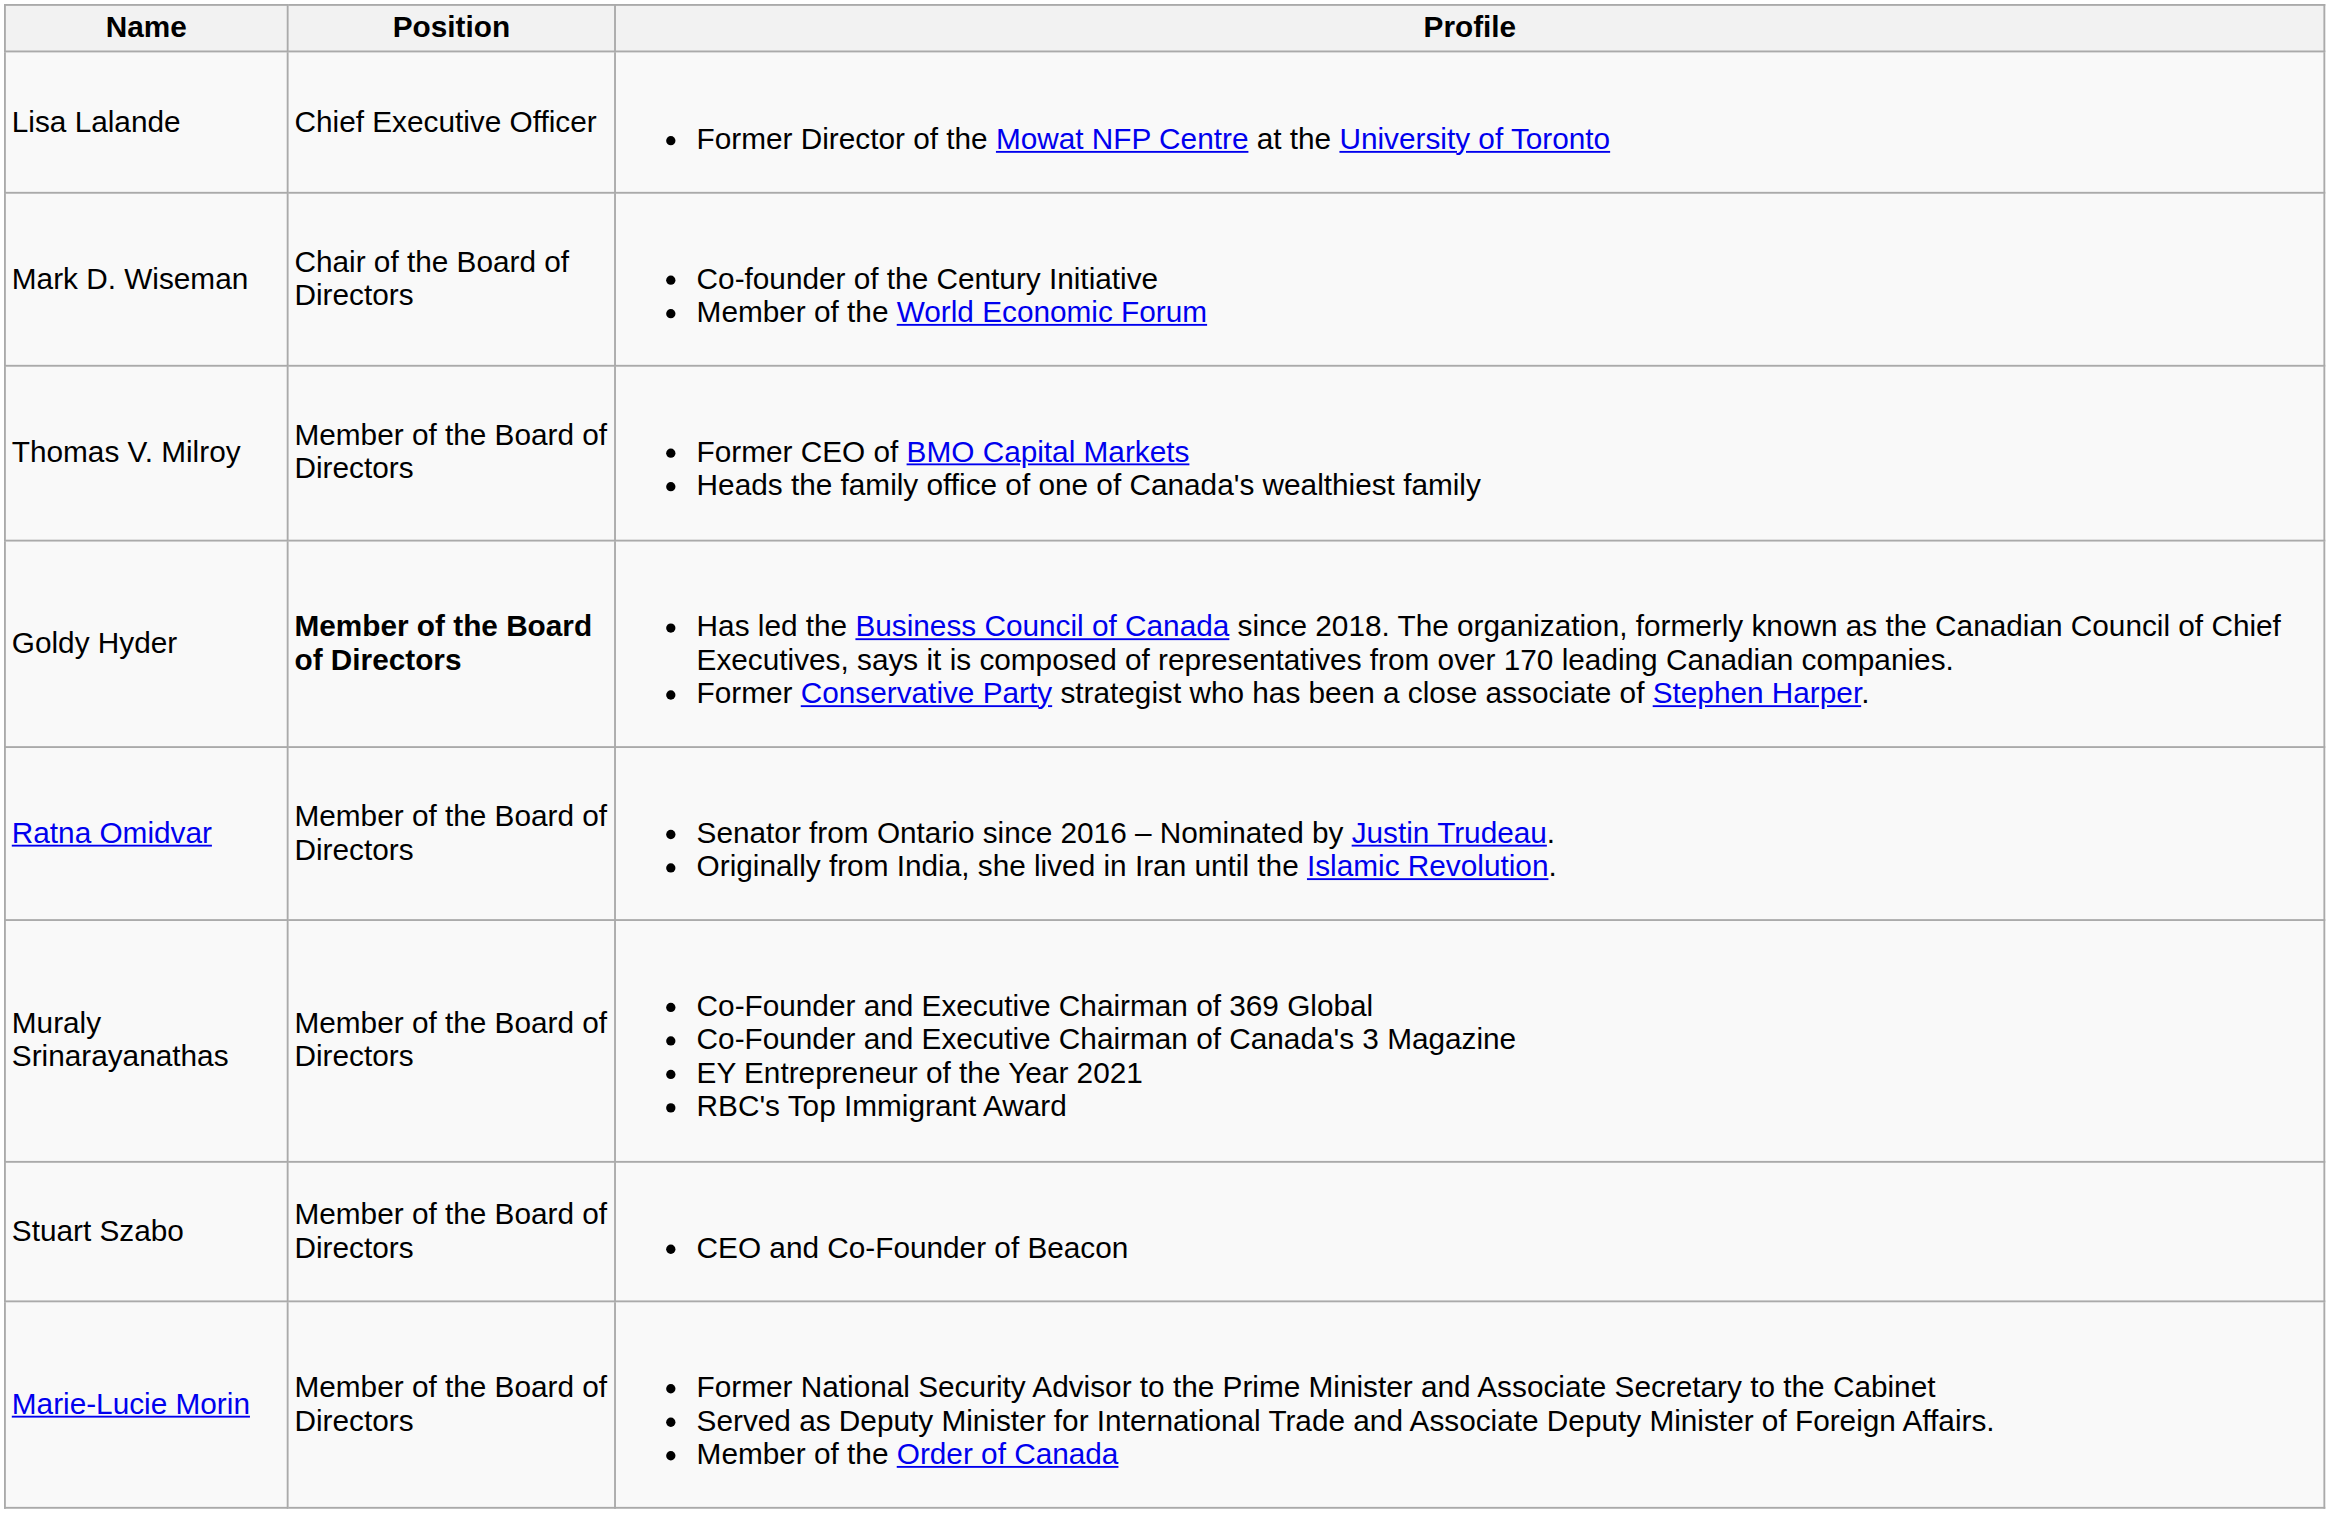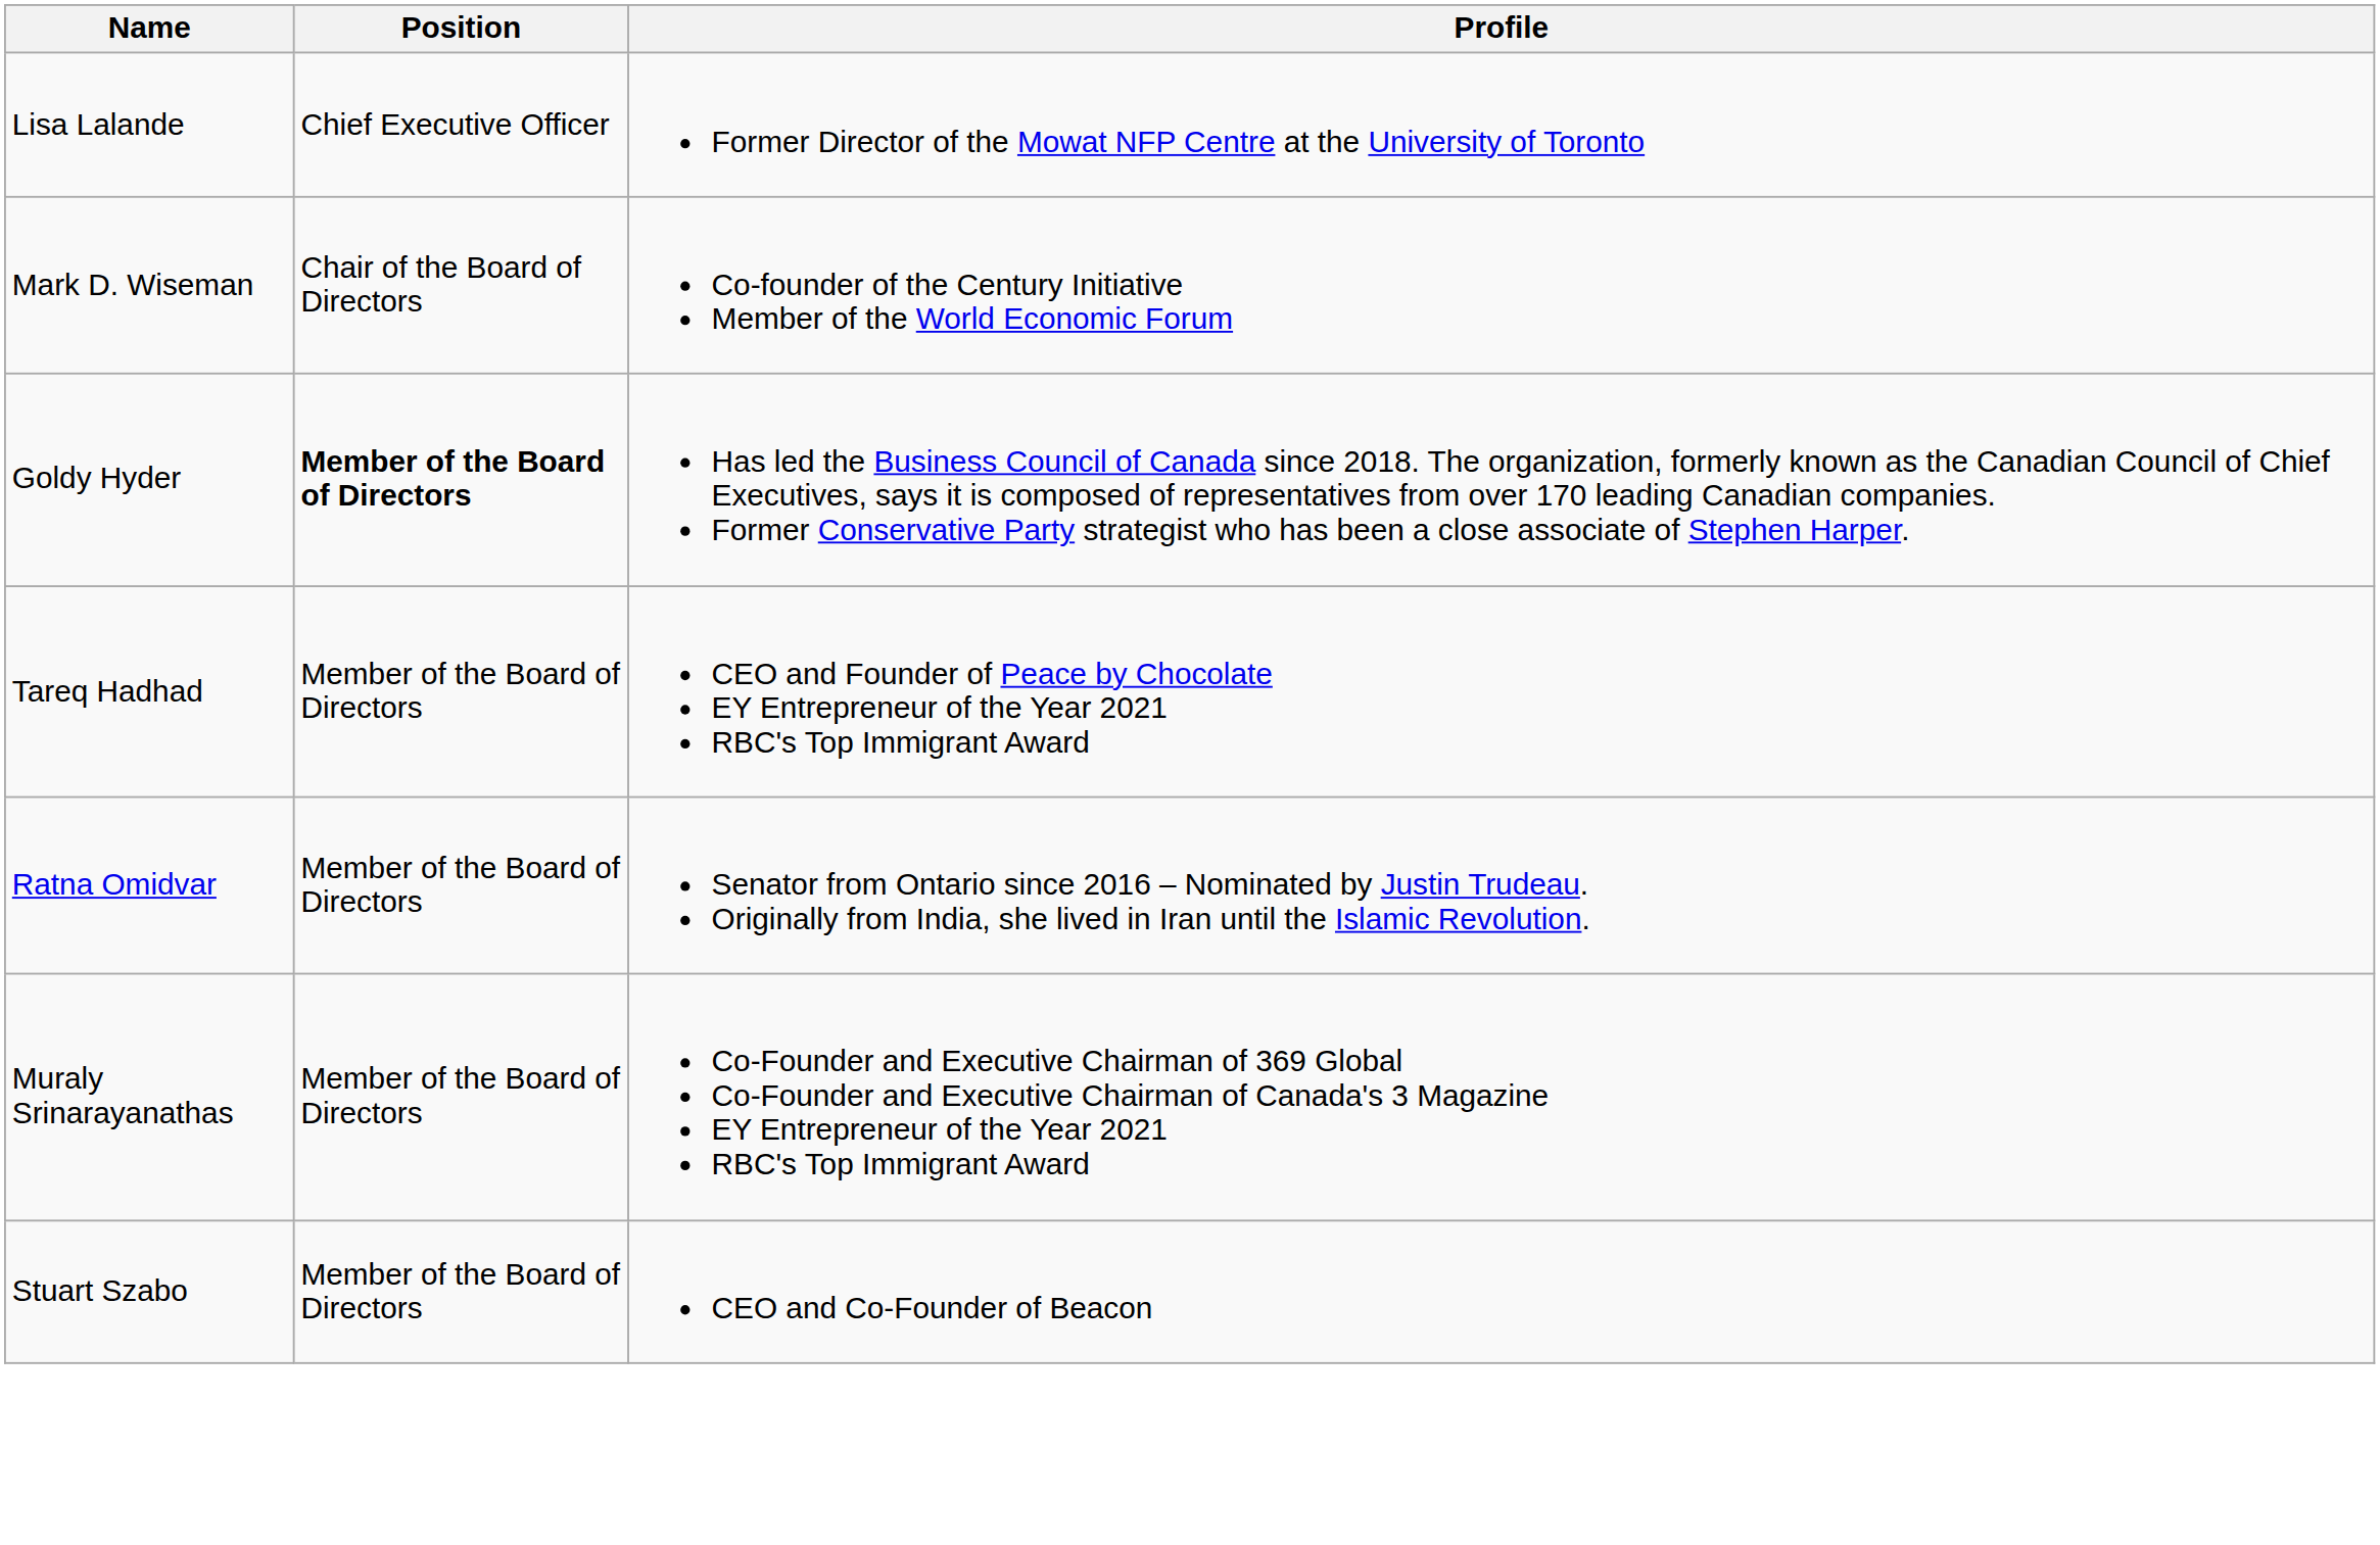 <table class="wikitable">
 <tr>
 <th>Name</th>
 <th>Position</th>
 <th>Profile</th>
 </tr>
 <tr>
 <td>Lisa Lalande</td>
 <td>Chief Executive Officer</td>
 <td><br><ul><li>Former Director of the <a href='#'>Mowat NFP Centre</a> at the <a href='#'>University of Toronto</a></li></ul></td>
 </tr>
 <tr>
 <td>Mark D. Wiseman</td>
 <td>Chair of the Board of Directors</td>
 <td><br><ul><li>Co-founder of the Century Initiative</li><li>Member of the <a href='#'>World Economic Forum</a></li></ul></td>
 </tr>
 <tr>
-<td>Thomas V. Milroy</td>
-<td>Member of the Board of Directors</td>
-<td><br><ul><li>Former CEO of <a href='#'>BMO Capital Markets</a></li><li>Heads the family office of one of Canada's wealthiest family</li></ul></td>
-</tr>
-<tr>
 <td>Goldy Hyder</td>
 <td><strong>Member of the Board of Directors</strong></td>
 <td><br><ul><li>Has led the <a href='#'>Business Council of Canada</a> since 2018. The organization, formerly known as the Canadian Council of Chief Executives, says it is composed of representatives from over 170 leading Canadian companies.</li><li>Former <a href='#'>Conservative Party</a> strategist who has been a close associate of <a href='#'>Stephen Harper</a>.</li></ul></td>
+</tr>
+<tr>
+<td>Tareq Hadhad</td>
+<td>Member of the Board of Directors</td>
+<td><br><ul><li>CEO and Founder of <a href='#'>Peace by Chocolate</a></li><li>EY Entrepreneur of the Year 2021</li><li>RBC's Top Immigrant Award</li></ul></td>
 </tr>
 <tr>
 <td><a href='#'>Ratna Omidvar</a></td>
 <td>Member of the Board of Directors</td>
 <td><br><ul><li>Senator from Ontario since 2016 – Nominated by <a href='#'>Justin Trudeau</a>.</li><li>Originally from India, she lived in Iran until the <a href='#'>Islamic Revolution</a>.</li></ul></td>
 </tr>
 <tr>
 <td>Muraly Srinarayanathas</td>
 <td>Member of the Board of Directors</td>
 <td><br><ul><li>Co-Founder and Executive Chairman of 369 Global</li><li>Co-Founder and Executive Chairman of Canada's 3 Magazine</li><li>EY Entrepreneur of the Year 2021</li><li>RBC's Top Immigrant Award</li></ul></td>
 </tr>
 <tr>
 <td>Stuart Szabo</td>
 <td>Member of the Board of Directors</td>
 <td><br><ul><li>CEO and Co-Founder of Beacon</li></ul></td>
 </tr>
-<tr>
-<td><a href='#'>Marie-Lucie Morin</a></td>
-<td>Member of the Board of Directors</td>
-<td><br><ul><li>Former National Security Advisor to the Prime Minister and Associate Secretary to the Cabinet</li><li>Served as Deputy Minister for International Trade and Associate Deputy Minister of Foreign Affairs.</li><li>Member of the <a href='#'>Order of Canada</a></li></ul></td>
-</tr>
 </table>
